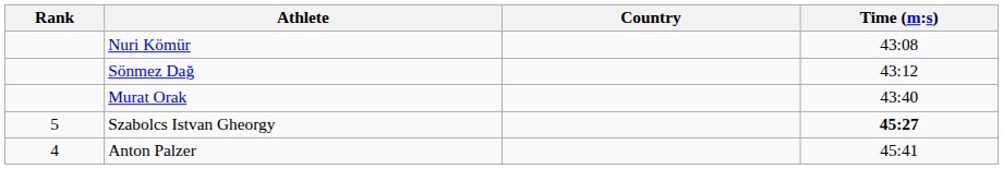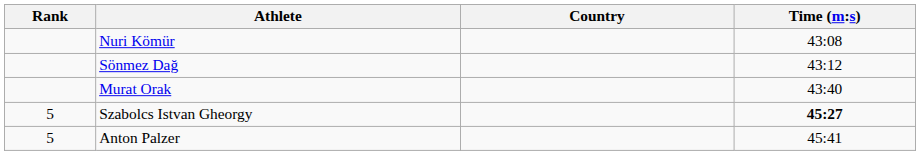 <table class="wikitable" width=60%>
 <tr>
 <th width=5%>Rank</th>
 <th width=20%>Athlete</th>
 <th width=15%>Country</th>
 <th width=10%>Time (<a href='#'>m</a>:<a href='#'>s</a>)</th>
 </tr>
 <tr align="center">
 <td></td>
 <td align="left"><a href='#'>Nuri Kömür</a></td>
 <td align="left"></td>
 <td>43:08</td>
 </tr>
 <tr align="center">
 <td></td>
 <td align="left"><a href='#'>Sönmez Dağ</a></td>
 <td align="left"></td>
 <td>43:12</td>
 </tr>
 <tr align="center">
 <td></td>
 <td align="left"><a href='#'>Murat Orak</a></td>
 <td align="left"></td>
 <td>43:40</td>
 </tr>
 <tr align="center">
 <td>5</td>
 <td align="left">Szabolcs Istvan Gheorgy</td>
 <td align="left"></td>
 <td><strong>45:27</strong></td>
 </tr>
 <tr align="center">
-<td>4</td>
+<td>5</td>
 <td align="left">Anton Palzer</td>
 <td align="left"></td>
 <td>45:41</td>
 </tr>
 </table>
